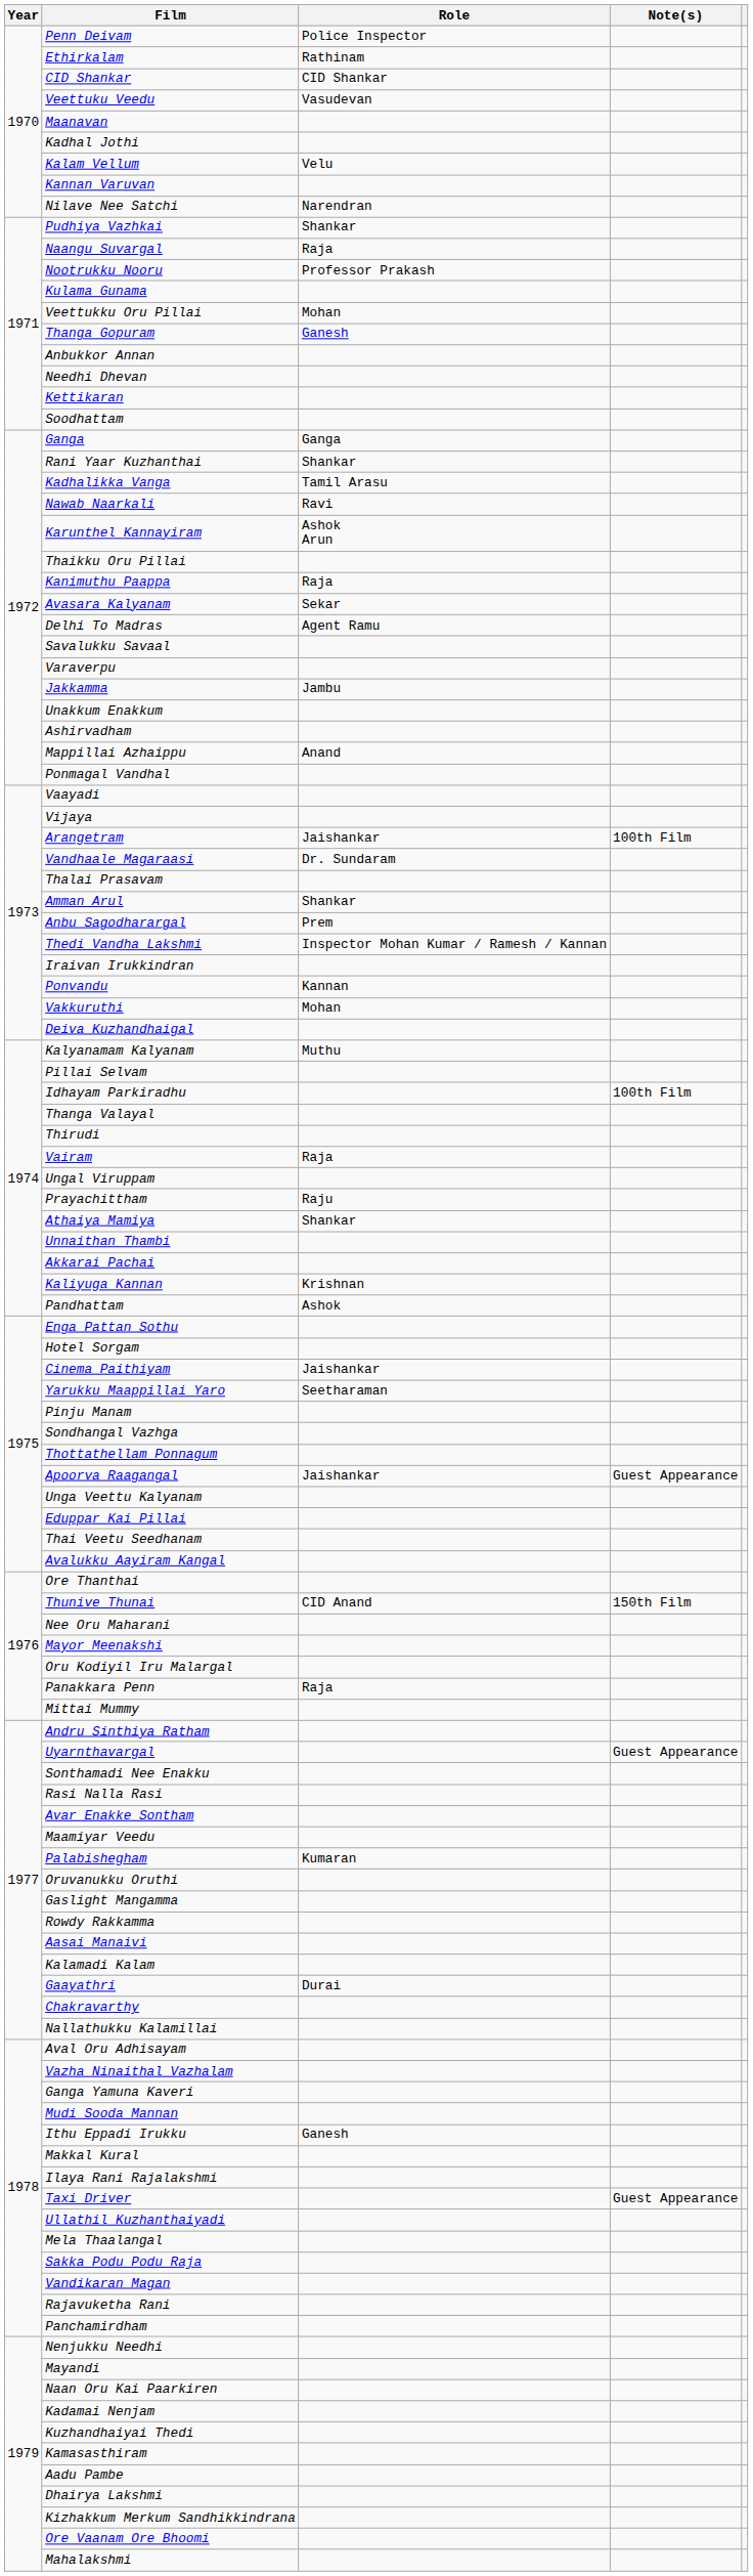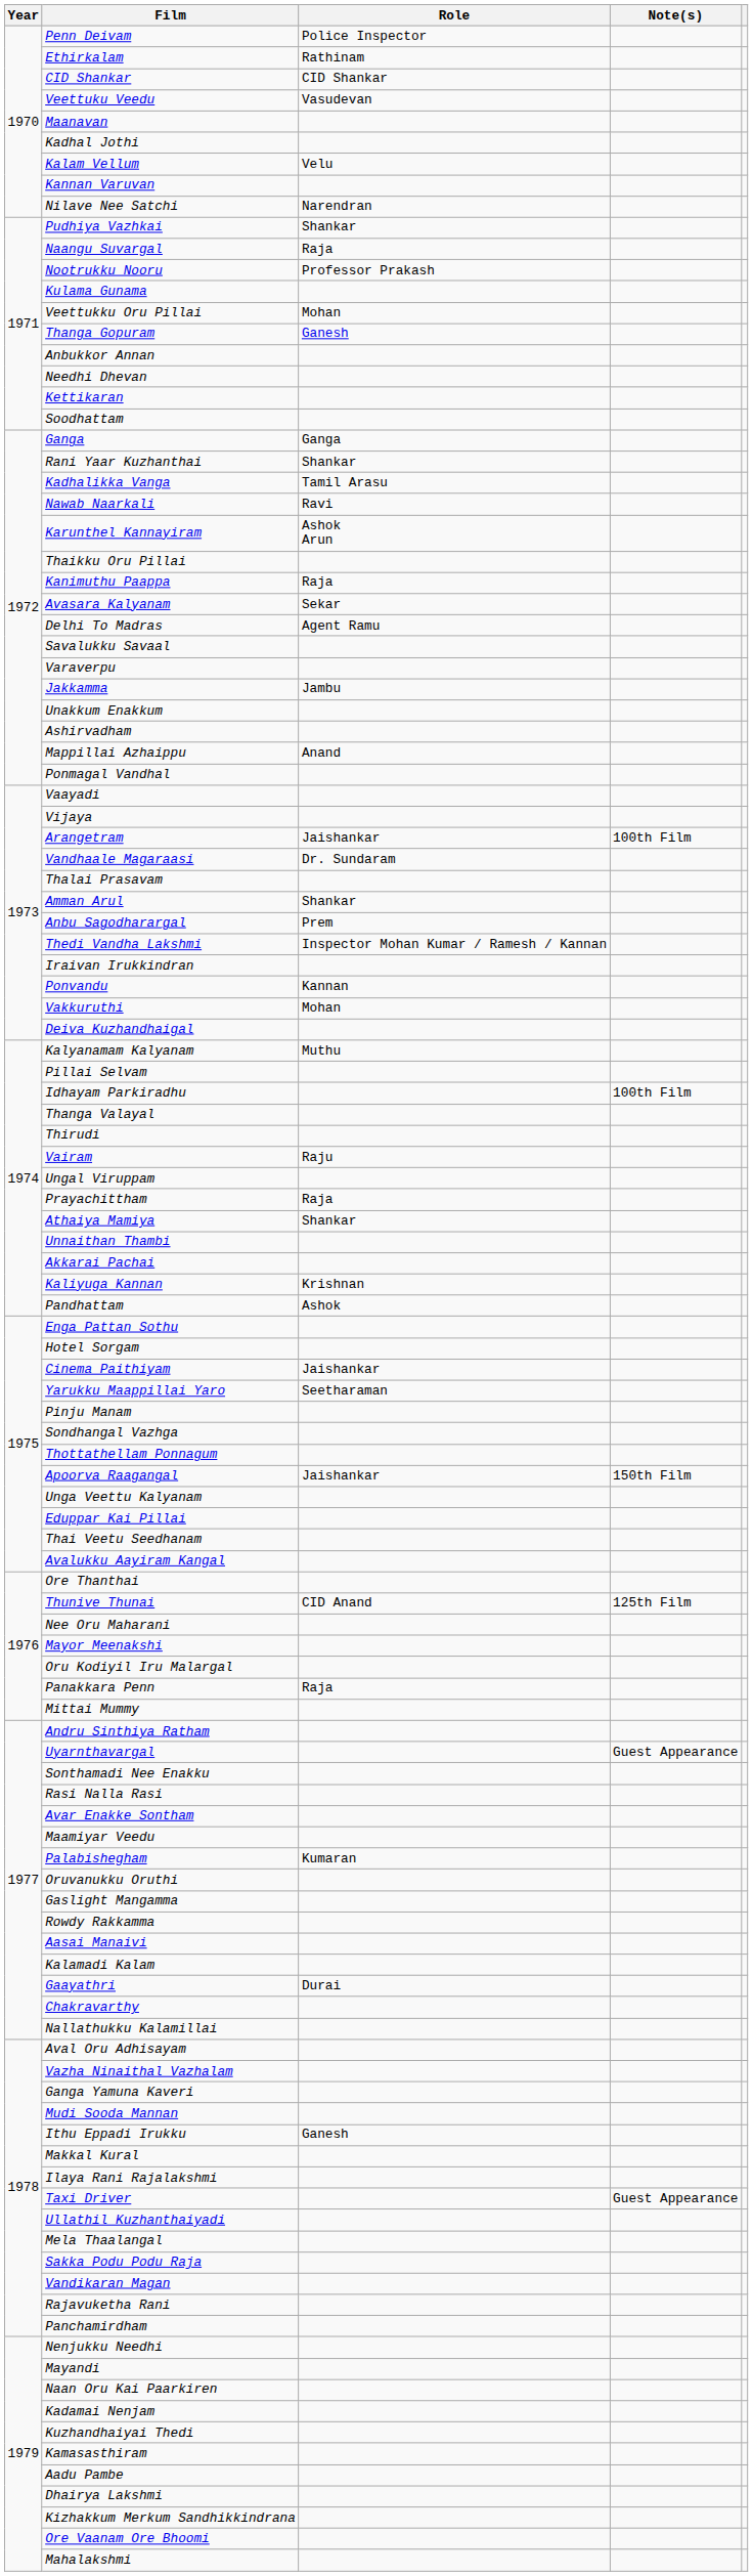 <table class="wikitable sortable plainrowheaders">
 <tr style="background:#ccc; text-align:center;">
 <th scope="col">Year</th>
 <th scope="col">Film</th>
 <th scope="col">Role</th>
 <th scope="col">Note(s)</th>
 <th scope="col" class="unsortable"></th>
 </tr>
 <tr>
 <td rowspan="9">1970</td>
 <td><em><a href='#'>Penn Deivam</a></em></td>
 <td>Police Inspector</td>
 <td></td>
 <td></td>
 </tr>
 <tr>
 <td><em><a href='#'>Ethirkalam</a></em></td>
 <td>Rathinam</td>
 <td></td>
 <td></td>
 </tr>
 <tr>
 <td><em><a href='#'>CID Shankar</a></em></td>
 <td>CID Shankar</td>
 <td></td>
 <td></td>
 </tr>
 <tr>
 <td><em><a href='#'>Veettuku Veedu</a></em></td>
 <td>Vasudevan</td>
 <td></td>
 <td></td>
 </tr>
 <tr>
 <td><em><a href='#'>Maanavan</a></em></td>
 <td></td>
 <td></td>
 <td></td>
 </tr>
 <tr>
 <td><em>Kadhal Jothi</em></td>
 <td></td>
 <td></td>
 <td></td>
 </tr>
 <tr>
 <td><em><a href='#'>Kalam Vellum</a></em></td>
 <td>Velu</td>
 <td></td>
 <td></td>
 </tr>
 <tr>
 <td><em><a href='#'>Kannan Varuvan</a></em></td>
 <td></td>
 <td></td>
 <td></td>
 </tr>
 <tr>
 <td><em>Nilave Nee Satchi</em></td>
 <td>Narendran</td>
 <td></td>
 <td></td>
 </tr>
 <tr>
 <td rowspan="10">1971</td>
 <td><em><a href='#'>Pudhiya Vazhkai</a></em></td>
 <td>Shankar</td>
 <td></td>
 <td></td>
 </tr>
 <tr>
 <td><em><a href='#'>Naangu Suvargal</a></em></td>
 <td>Raja</td>
 <td></td>
 <td></td>
 </tr>
 <tr>
 <td><em><a href='#'>Nootrukku Nooru</a></em></td>
 <td>Professor Prakash</td>
 <td></td>
 <td></td>
 </tr>
 <tr>
 <td><em><a href='#'>Kulama Gunama</a></em></td>
 <td></td>
 <td></td>
 <td></td>
 </tr>
 <tr>
 <td><em>Veettukku Oru Pillai</em></td>
 <td>Mohan</td>
 <td></td>
 <td></td>
 </tr>
 <tr>
 <td><em><a href='#'>Thanga Gopuram</a></em></td>
 <td><a href='#'>Ganesh</a></td>
 <td></td>
 <td></td>
 </tr>
 <tr>
 <td><em>Anbukkor Annan</em></td>
 <td></td>
 <td></td>
 <td></td>
 </tr>
 <tr>
 <td><em>Needhi Dhevan</em></td>
 <td></td>
 <td></td>
 <td></td>
 </tr>
 <tr>
 <td><em><a href='#'>Kettikaran</a></em></td>
 <td></td>
 <td></td>
 <td></td>
 </tr>
 <tr>
 <td><em>Soodhattam</em></td>
 <td></td>
 <td></td>
 <td></td>
 </tr>
 <tr>
 <td rowspan="16">1972</td>
 <td><em><a href='#'>Ganga</a></em></td>
 <td>Ganga</td>
 <td></td>
 <td></td>
 </tr>
 <tr>
 <td><em>Rani Yaar Kuzhanthai</em></td>
 <td>Shankar</td>
 <td></td>
 <td></td>
 </tr>
 <tr>
 <td><em><a href='#'>Kadhalikka Vanga</a></em></td>
 <td>Tamil Arasu</td>
 <td></td>
 <td></td>
 </tr>
 <tr>
 <td><em><a href='#'>Nawab Naarkali</a></em></td>
 <td>Ravi</td>
 <td></td>
 <td></td>
 </tr>
 <tr>
 <td><em><a href='#'>Karunthel Kannayiram</a></em></td>
 <td>Ashok<br>Arun</td>
 <td></td>
 <td></td>
 </tr>
 <tr>
 <td><em>Thaikku Oru Pillai</em></td>
 <td></td>
 <td></td>
 <td></td>
 </tr>
 <tr>
 <td><em><a href='#'>Kanimuthu Paappa</a></em></td>
 <td>Raja</td>
 <td></td>
 <td></td>
 </tr>
 <tr>
 <td><em><a href='#'>Avasara Kalyanam</a></em></td>
 <td>Sekar</td>
 <td></td>
 <td></td>
 </tr>
 <tr>
 <td><em>Delhi To Madras</em></td>
 <td>Agent Ramu</td>
 <td></td>
 <td></td>
 </tr>
 <tr>
 <td><em>Savalukku Savaal</em></td>
 <td></td>
 <td></td>
 <td></td>
 </tr>
 <tr>
 <td><em>Varaverpu</em></td>
 <td></td>
 <td></td>
 <td></td>
 </tr>
 <tr>
 <td><em><a href='#'>Jakkamma</a></em></td>
 <td>Jambu</td>
 <td></td>
 <td></td>
 </tr>
 <tr>
 <td><em>Unakkum Enakkum</em></td>
 <td></td>
 <td></td>
 <td></td>
 </tr>
 <tr>
 <td><em>Ashirvadham</em></td>
 <td></td>
 <td></td>
 <td></td>
 </tr>
 <tr>
 <td><em>Mappillai Azhaippu</em></td>
 <td>Anand</td>
 <td></td>
 <td></td>
 </tr>
 <tr>
 <td><em>Ponmagal Vandhal</em></td>
 <td></td>
 <td></td>
 <td></td>
 </tr>
 <tr>
 <td rowspan="12">1973</td>
 <td><em>Vaayadi</em></td>
 <td></td>
 <td></td>
 <td></td>
 </tr>
 <tr>
 <td><em>Vijaya</em></td>
 <td></td>
 <td></td>
 <td></td>
 </tr>
 <tr>
 <td><em><a href='#'>Arangetram</a></em></td>
 <td>Jaishankar</td>
 <td>100th Film</td>
 <td></td>
 </tr>
 <tr>
 <td><em><a href='#'>Vandhaale Magaraasi</a></em></td>
 <td>Dr. Sundaram</td>
 <td></td>
 <td></td>
 </tr>
 <tr>
 <td><em>Thalai Prasavam</em></td>
 <td></td>
 <td></td>
 <td></td>
 </tr>
 <tr>
 <td><em><a href='#'>Amman Arul</a></em></td>
 <td>Shankar</td>
 <td></td>
 <td></td>
 </tr>
 <tr>
 <td><em><a href='#'>Anbu Sagodharargal</a></em></td>
 <td>Prem</td>
 <td></td>
 <td></td>
 </tr>
 <tr>
 <td><em><a href='#'>Thedi Vandha Lakshmi</a></em></td>
 <td>Inspector Mohan Kumar / Ramesh / Kannan</td>
 <td></td>
 <td></td>
 </tr>
 <tr>
 <td><em>Iraivan Irukkindran</em></td>
 <td></td>
 <td></td>
 <td></td>
 </tr>
 <tr>
 <td><em><a href='#'>Ponvandu</a></em></td>
 <td>Kannan</td>
 <td></td>
 <td></td>
 </tr>
 <tr>
 <td><em><a href='#'>Vakkuruthi</a></em></td>
 <td>Mohan</td>
 <td></td>
 <td></td>
 </tr>
 <tr>
 <td><em><a href='#'>Deiva Kuzhandhaigal</a></em></td>
 <td></td>
 <td></td>
 <td></td>
 </tr>
 <tr>
 <td rowspan="13">1974</td>
 <td><em>Kalyanamam Kalyanam</em></td>
 <td>Muthu</td>
 <td></td>
 <td></td>
 </tr>
 <tr>
 <td><em>Pillai Selvam</em></td>
 <td></td>
 <td></td>
 <td></td>
 </tr>
 <tr>
 <td><em>Idhayam Parkiradhu</em></td>
 <td></td>
 <td>100th Film</td>
 <td></td>
 </tr>
 <tr>
 <td><em>Thanga Valayal</em></td>
 <td></td>
 <td></td>
 <td></td>
 </tr>
 <tr>
 <td><em>Thirudi</em></td>
 <td></td>
 <td></td>
 <td></td>
 </tr>
 <tr>
 <td><em><a href='#'>Vairam</a></em></td>
-<td>Raja</td>
+<td>Raju</td>
 <td></td>
 <td></td>
 </tr>
 <tr>
 <td><em>Ungal Viruppam</em></td>
 <td></td>
 <td></td>
 <td></td>
 </tr>
 <tr>
 <td><em>Prayachittham</em></td>
-<td>Raju</td>
+<td>Raja</td>
 <td></td>
 <td></td>
 </tr>
 <tr>
 <td><em><a href='#'>Athaiya Mamiya</a></em></td>
 <td>Shankar</td>
 <td></td>
 <td></td>
 </tr>
 <tr>
 <td><em><a href='#'>Unnaithan Thambi</a></em></td>
 <td></td>
 <td></td>
 <td></td>
 </tr>
 <tr>
 <td><em><a href='#'>Akkarai Pachai</a></em></td>
 <td></td>
 <td></td>
 <td></td>
 </tr>
 <tr>
 <td><em><a href='#'>Kaliyuga Kannan</a></em></td>
 <td>Krishnan</td>
 <td></td>
 <td></td>
 </tr>
 <tr>
 <td><em>Pandhattam</em></td>
 <td>Ashok</td>
 <td></td>
 <td></td>
 </tr>
 <tr>
 <td rowspan="12">1975</td>
 <td><em><a href='#'>Enga Pattan Sothu</a></em></td>
 <td></td>
 <td></td>
 <td></td>
 </tr>
 <tr>
 <td><em>Hotel Sorgam</em></td>
 <td></td>
 <td></td>
 <td></td>
 </tr>
 <tr>
 <td><em><a href='#'>Cinema Paithiyam</a></em></td>
 <td>Jaishankar</td>
 <td></td>
 <td></td>
 </tr>
 <tr>
 <td><em><a href='#'>Yarukku Maappillai Yaro</a></em></td>
 <td>Seetharaman</td>
 <td></td>
 <td></td>
 </tr>
 <tr>
 <td><em>Pinju Manam</em></td>
 <td></td>
 <td></td>
 <td></td>
 </tr>
 <tr>
 <td><em>Sondhangal Vazhga</em></td>
 <td></td>
 <td></td>
 <td></td>
 </tr>
 <tr>
 <td><em><a href='#'>Thottathellam Ponnagum</a></em></td>
 <td></td>
 <td></td>
 <td></td>
 </tr>
 <tr>
 <td><em><a href='#'>Apoorva Raagangal</a></em></td>
 <td>Jaishankar</td>
-<td>Guest Appearance</td>
+<td>150th Film</td>
 <td></td>
 </tr>
 <tr>
 <td><em>Unga Veettu Kalyanam</em></td>
 <td></td>
 <td></td>
 <td></td>
 </tr>
 <tr>
 <td><em><a href='#'>Eduppar Kai Pillai</a></em></td>
 <td></td>
 <td></td>
 <td></td>
 </tr>
 <tr>
 <td><em>Thai Veetu Seedhanam</em></td>
 <td></td>
 <td></td>
 <td></td>
 </tr>
 <tr>
 <td><em><a href='#'>Avalukku Aayiram Kangal</a></em></td>
 <td></td>
 <td></td>
 <td></td>
 </tr>
 <tr>
 <td rowspan="7">1976</td>
 <td><em>Ore Thanthai</em></td>
 <td></td>
 <td></td>
 <td></td>
 </tr>
 <tr>
 <td><em><a href='#'>Thunive Thunai</a></em></td>
 <td>CID Anand</td>
-<td>150th Film</td>
+<td>125th Film</td>
 <td></td>
 </tr>
 <tr>
 <td><em>Nee Oru Maharani</em></td>
 <td></td>
 <td></td>
 <td></td>
 </tr>
 <tr>
 <td><em><a href='#'>Mayor Meenakshi</a></em></td>
 <td></td>
 <td></td>
 <td></td>
 </tr>
 <tr>
 <td><em>Oru Kodiyil Iru Malargal</em></td>
 <td></td>
 <td></td>
 <td></td>
 </tr>
 <tr>
 <td><em>Panakkara Penn</em></td>
 <td>Raja</td>
 <td></td>
 <td></td>
 </tr>
 <tr>
 <td><em>Mittai Mummy</em></td>
 <td></td>
 <td></td>
 <td></td>
 </tr>
 <tr>
 <td rowspan="15">1977</td>
 <td><em><a href='#'>Andru Sinthiya Ratham</a></em></td>
 <td></td>
 <td></td>
 <td></td>
 </tr>
 <tr>
 <td><em><a href='#'>Uyarnthavargal</a></em></td>
 <td></td>
 <td>Guest Appearance</td>
 <td></td>
 </tr>
 <tr>
 <td><em>Sonthamadi Nee Enakku</em></td>
 <td></td>
 <td></td>
 <td></td>
 </tr>
 <tr>
 <td><em>Rasi Nalla Rasi</em></td>
 <td></td>
 <td></td>
 <td></td>
 </tr>
 <tr>
 <td><em><a href='#'>Avar Enakke Sontham</a></em></td>
 <td></td>
 <td></td>
 <td></td>
 </tr>
 <tr>
 <td><em>Maamiyar Veedu</em></td>
 <td></td>
 <td></td>
 <td></td>
 </tr>
 <tr>
 <td><em><a href='#'>Palabishegham</a></em></td>
 <td>Kumaran</td>
 <td></td>
 <td></td>
 </tr>
 <tr>
 <td><em>Oruvanukku Oruthi</em></td>
 <td></td>
 <td></td>
 <td></td>
 </tr>
 <tr>
 <td><em>Gaslight Mangamma</em></td>
 <td></td>
 <td></td>
 <td></td>
 </tr>
 <tr>
 <td><em>Rowdy Rakkamma</em></td>
 <td></td>
 <td></td>
 <td></td>
 </tr>
 <tr>
 <td><em><a href='#'>Aasai Manaivi</a></em></td>
 <td></td>
 <td></td>
 <td></td>
 </tr>
 <tr>
 <td><em>Kalamadi Kalam</em></td>
 <td></td>
 <td></td>
 <td></td>
 </tr>
 <tr>
 <td><em><a href='#'>Gaayathri</a></em></td>
 <td>Durai</td>
 <td></td>
 <td></td>
 </tr>
 <tr>
 <td><em><a href='#'>Chakravarthy</a></em></td>
 <td></td>
 <td></td>
 <td></td>
 </tr>
 <tr>
 <td><em>Nallathukku Kalamillai</em></td>
 <td></td>
 <td></td>
 <td></td>
 </tr>
 <tr>
 <td rowspan="14">1978</td>
 <td><em>Aval Oru Adhisayam</em></td>
 <td></td>
 <td></td>
 <td></td>
 </tr>
 <tr>
 <td><em><a href='#'>Vazha Ninaithal Vazhalam</a></em></td>
 <td></td>
 <td></td>
 <td></td>
 </tr>
 <tr>
 <td><em>Ganga Yamuna Kaveri</em></td>
 <td></td>
 <td></td>
 <td></td>
 </tr>
 <tr>
 <td><em><a href='#'>Mudi Sooda Mannan</a></em></td>
 <td></td>
 <td></td>
 <td></td>
 </tr>
 <tr>
 <td><em>Ithu Eppadi Irukku</em></td>
 <td>Ganesh</td>
 <td></td>
 <td></td>
 </tr>
 <tr>
 <td><em>Makkal Kural</em></td>
 <td></td>
 <td></td>
 <td></td>
 </tr>
 <tr>
 <td><em>Ilaya Rani Rajalakshmi</em></td>
 <td></td>
 <td></td>
 </tr>
 <tr>
 <td><em><a href='#'>Taxi Driver</a></em></td>
 <td></td>
 <td>Guest Appearance</td>
 <td></td>
 </tr>
 <tr>
 <td><em><a href='#'>Ullathil Kuzhanthaiyadi</a></em></td>
 <td></td>
 <td></td>
 <td></td>
 </tr>
 <tr>
 <td><em>Mela Thaalangal</em></td>
 <td></td>
 <td></td>
 <td></td>
 </tr>
 <tr>
 <td><em><a href='#'>Sakka Podu Podu Raja</a></em></td>
 <td></td>
 <td></td>
 <td></td>
 </tr>
 <tr>
 <td><em><a href='#'>Vandikaran Magan</a></em></td>
 <td></td>
 <td></td>
 <td></td>
 </tr>
 <tr>
 <td><em>Rajavuketha Rani</em></td>
 <td></td>
 <td></td>
 <td></td>
 </tr>
 <tr>
 <td><em>Panchamirdham</em></td>
 <td></td>
 <td></td>
 <td></td>
 </tr>
 <tr>
 <td rowspan="11">1979</td>
 <td><em>Nenjukku Needhi</em></td>
 <td></td>
 <td></td>
 <td></td>
 </tr>
 <tr>
 <td><em>Mayandi</em></td>
 <td></td>
 <td></td>
 <td></td>
 </tr>
 <tr>
 <td><em>Naan Oru Kai Paarkiren</em></td>
 <td></td>
 <td></td>
 <td></td>
 </tr>
 <tr>
 <td><em>Kadamai Nenjam</em></td>
 <td></td>
 <td></td>
 <td></td>
 </tr>
 <tr>
 <td><em>Kuzhandhaiyai Thedi</em></td>
 <td></td>
 <td></td>
 <td></td>
 </tr>
 <tr>
 <td><em>Kamasasthiram</em></td>
 <td></td>
 <td></td>
 <td></td>
 </tr>
 <tr>
 <td><em>Aadu Pambe</em></td>
 <td></td>
 <td></td>
 <td></td>
 </tr>
 <tr>
 <td><em>Dhairya Lakshmi</em></td>
 <td></td>
 <td></td>
 <td></td>
 </tr>
 <tr>
 <td><em>Kizhakkum Merkum Sandhikkindrana</em></td>
 <td></td>
 <td></td>
 <td></td>
 </tr>
 <tr>
 <td><em><a href='#'>Ore Vaanam Ore Bhoomi</a></em></td>
 <td></td>
 <td></td>
 <td></td>
 </tr>
 <tr>
 <td><em>Mahalakshmi</em></td>
 <td></td>
 <td></td>
 <td></td>
 </tr>
 </table>
